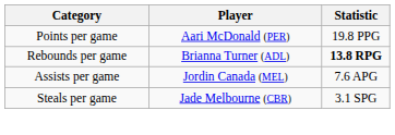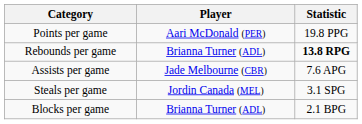 <table class="wikitable" style="width: 35%; text-align:center; font-size:90%">
 <tr>
 <th width=25%>Category</th>
 <th width=30%>Player</th>
 <th width=10%>Statistic</th>
 </tr>
 <tr>
 <td>Points per game</td>
 <td><a href='#'>Aari McDonald</a> <small>(<a href='#'>PER</a>)</small></td>
 <td>19.8 PPG</td>
 </tr>
 <tr>
 <td>Rebounds per game</td>
 <td><a href='#'>Brianna Turner</a> <small>(<a href='#'>ADL</a>)</small></td>
 <td><strong>13.8 RPG</strong></td>
 </tr>
 <tr>
 <td>Assists per game</td>
-<td><a href='#'>Jordin Canada</a> <small>(<a href='#'>MEL</a>)</small></td>
+<td><a href='#'>Jade Melbourne</a> <small>(<a href='#'>CBR</a>)</small></td>
 <td>7.6 APG</td>
 </tr>
 <tr>
 <td>Steals per game</td>
-<td><a href='#'>Jade Melbourne</a> <small>(<a href='#'>CBR</a>)</small></td>
+<td><a href='#'>Jordin Canada</a> <small>(<a href='#'>MEL</a>)</small></td>
 <td>3.1 SPG</td>
 </tr>
+<tr>
+<td>Blocks per game</td>
+<td><a href='#'>Brianna Turner</a> <small>(<a href='#'>ADL</a>)</small></td>
+<td>2.1 BPG</td>
+</tr>
 </table>
